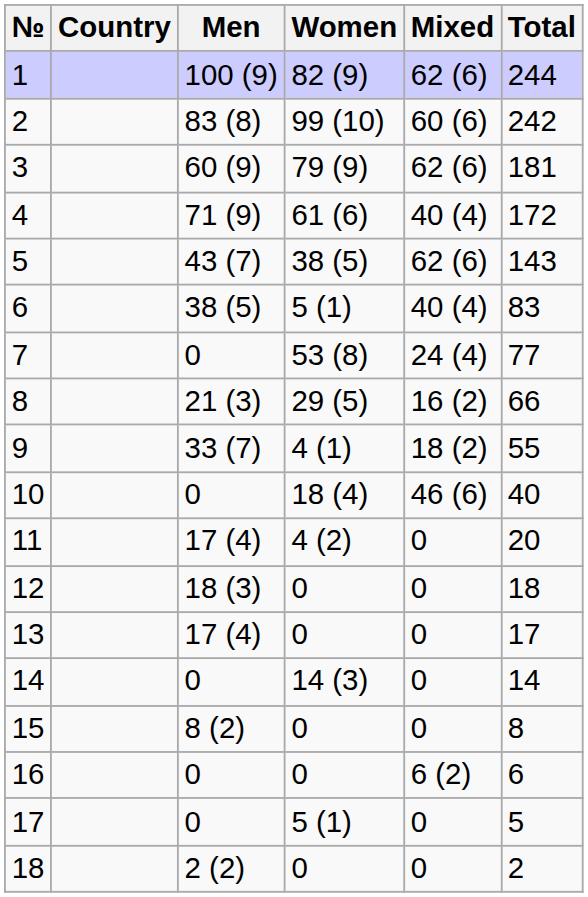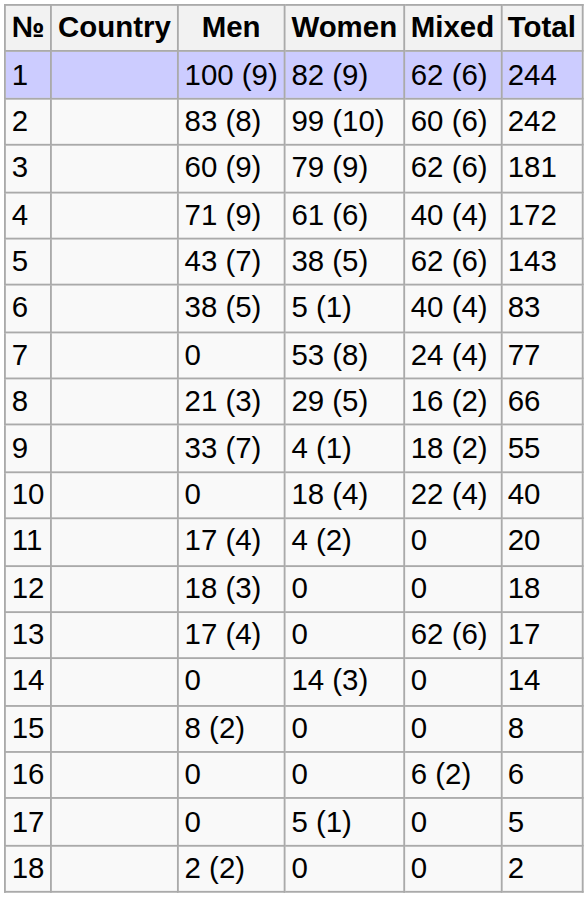 <table class="wikitable">
 <tr>
 <th>№</th>
 <th>Country</th>
 <th>Men</th>
 <th>Women</th>
 <th>Mixed</th>
 <th>Total</th>
 </tr>
 <tr style="background:#ccccff;">
 <td>1</td>
 <td align=left></td>
 <td>100 (9)</td>
 <td>82 (9)</td>
 <td>62 (6)</td>
 <td>244</td>
 </tr>
 <tr>
 <td>2</td>
 <td align=left></td>
 <td>83 (8)</td>
 <td>99 (10)</td>
 <td>60 (6)</td>
 <td>242</td>
 </tr>
 <tr>
 <td>3</td>
 <td align=left></td>
 <td>60 (9)</td>
 <td>79 (9)</td>
 <td>62 (6)</td>
 <td>181</td>
 </tr>
 <tr>
 <td>4</td>
 <td align=left></td>
 <td>71 (9)</td>
 <td>61 (6)</td>
 <td>40 (4)</td>
 <td>172</td>
 </tr>
 <tr>
 <td>5</td>
 <td align=left></td>
 <td>43 (7)</td>
 <td>38 (5)</td>
 <td>62 (6)</td>
 <td>143</td>
 </tr>
 <tr>
 <td>6</td>
 <td align=left></td>
 <td>38 (5)</td>
 <td>5 (1)</td>
 <td>40 (4)</td>
 <td>83</td>
 </tr>
 <tr>
 <td>7</td>
 <td align=left></td>
 <td>0</td>
 <td>53 (8)</td>
 <td>24 (4)</td>
 <td>77</td>
 </tr>
 <tr>
 <td>8</td>
 <td align=left></td>
 <td>21 (3)</td>
 <td>29 (5)</td>
 <td>16 (2)</td>
 <td>66</td>
 </tr>
 <tr>
 <td>9</td>
 <td align=left></td>
 <td>33 (7)</td>
 <td>4 (1)</td>
 <td>18 (2)</td>
 <td>55</td>
 </tr>
 <tr>
 <td>10</td>
 <td align=left></td>
 <td>0</td>
 <td>18 (4)</td>
-<td>46 (6)</td>
+<td>22 (4)</td>
 <td>40</td>
 </tr>
 <tr>
 <td>11</td>
 <td align=left></td>
 <td>17 (4)</td>
 <td>4 (2)</td>
 <td>0</td>
 <td>20</td>
 </tr>
 <tr>
 <td>12</td>
 <td align=left></td>
 <td>18 (3)</td>
 <td>0</td>
 <td>0</td>
 <td>18</td>
 </tr>
 <tr>
 <td>13</td>
 <td align=left></td>
 <td>17 (4)</td>
 <td>0</td>
-<td>0</td>
+<td>62 (6)</td>
 <td>17</td>
 </tr>
 <tr>
 <td>14</td>
 <td align=left></td>
 <td>0</td>
 <td>14 (3)</td>
 <td>0</td>
 <td>14</td>
 </tr>
 <tr>
 <td>15</td>
 <td align=left></td>
 <td>8 (2)</td>
 <td>0</td>
 <td>0</td>
 <td>8</td>
 </tr>
 <tr>
 <td>16</td>
 <td align=left></td>
 <td>0</td>
 <td>0</td>
 <td>6 (2)</td>
 <td>6</td>
 </tr>
 <tr>
 <td>17</td>
 <td align=left></td>
 <td>0</td>
 <td>5 (1)</td>
 <td>0</td>
 <td>5</td>
 </tr>
 <tr>
 <td>18</td>
 <td align=left></td>
 <td>2 (2)</td>
 <td>0</td>
 <td>0</td>
 <td>2</td>
 </tr>
 </table>
